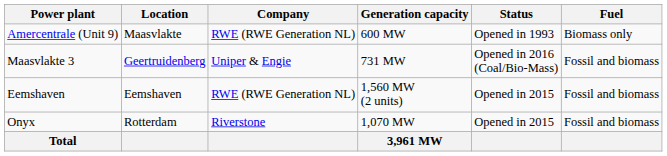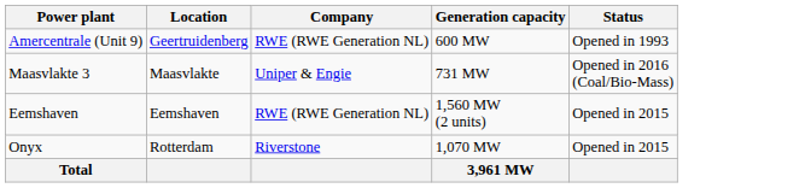 <table class="wikitable">
 <tr>
 <th>Power plant</th>
 <th>Location</th>
 <th>Company</th>
 <th>Generation capacity</th>
 <th>Status</th>
-<th>Fuel</th>
 </tr>
 <tr>
 <td><a href='#'>Amercentrale</a> (Unit 9)</td>
-<td>Maasvlakte</td>
+<td><a href='#'>Geertruidenberg</a></td>
 <td><a href='#'>RWE</a> (RWE Generation NL)</td>
 <td>600 MW</td>
 <td>Opened in 1993</td>
-<td>Biomass only </td>
 </tr>
 <tr>
 <td>Maasvlakte 3</td>
-<td><a href='#'>Geertruidenberg</a></td>
+<td>Maasvlakte</td>
 <td><a href='#'>Uniper</a> & <a href='#'>Engie</a></td>
 <td>731 MW</td>
 <td>Opened in 2016<br>(Coal/Bio-Mass)</td>
-<td>Fossil and biomass</td>
 </tr>
 <tr>
 <td>Eemshaven</td>
 <td>Eemshaven</td>
 <td><a href='#'>RWE</a> (RWE Generation NL)</td>
 <td>1,560 MW<br>(2 units)</td>
 <td>Opened in 2015</td>
-<td>Fossil and biomass</td>
 </tr>
 <tr>
 <td>Onyx</td>
 <td>Rotterdam</td>
 <td><a href='#'>Riverstone</a></td>
 <td>1,070 MW</td>
 <td>Opened in 2015</td>
-<td>Fossil and biomass</td>
 </tr>
 <tr>
 <th>Total</th>
 <th></th>
 <th></th>
 <th>3,961 MW</th>
 <th></th>
-<th></th>
 </tr>
 </table>
